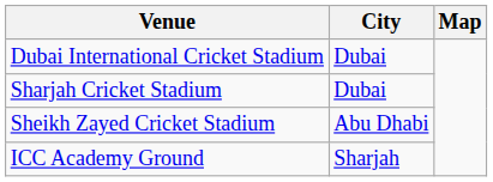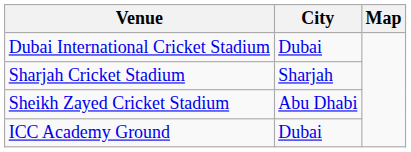 <table class="sortable wikitable">
 <tr>
 <th>Venue</th>
 <th>City</th>
 <th>Map</th>
 </tr>
 <tr>
 <td><a href='#'>Dubai International Cricket Stadium</a></td>
 <td><a href='#'>Dubai</a></td>
 <td rowspan="4"></td>
 </tr>
 <tr>
 <td><a href='#'>Sharjah Cricket Stadium</a></td>
-<td><a href='#'>Dubai</a></td>
+<td><a href='#'>Sharjah</a></td>
 </tr>
 <tr>
 <td><a href='#'>Sheikh Zayed Cricket Stadium</a></td>
 <td><a href='#'>Abu Dhabi</a></td>
 </tr>
 <tr>
 <td><a href='#'>ICC Academy Ground</a></td>
-<td><a href='#'>Sharjah</a></td>
+<td><a href='#'>Dubai</a></td>
 </tr>
 </table>
